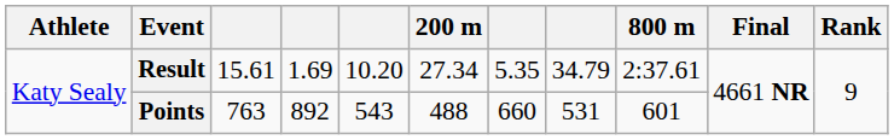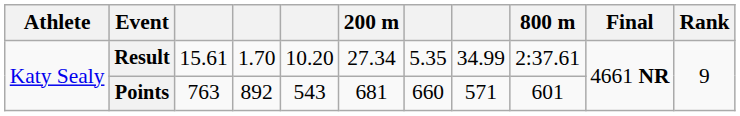 <table class="wikitable" style="font-size:90%">
 <tr>
 <th>Athlete</th>
 <th>Event</th>
 <th></th>
 <th></th>
 <th></th>
 <th>200 m</th>
 <th></th>
 <th></th>
 <th>800 m</th>
 <th>Final</th>
 <th>Rank</th>
 </tr>
 <tr align=center>
 <td rowspan=2 align=left><a href='#'>Katy Sealy</a></td>
 <th style="font-size:95%">Result</th>
 <td>15.61</td>
-<td>1.69</td>
+<td>1.70</td>
 <td>10.20</td>
 <td>27.34</td>
 <td>5.35</td>
-<td>34.79</td>
+<td>34.99</td>
 <td>2:37.61</td>
 <td rowspan=2>4661 <strong>NR</strong></td>
 <td rowspan=2>9</td>
 </tr>
 <tr align=center>
 <th style="font-size:95%">Points</th>
 <td>763</td>
 <td>892</td>
 <td>543</td>
-<td>488</td>
+<td>681</td>
 <td>660</td>
-<td>531</td>
+<td>571</td>
 <td>601</td>
 </tr>
 </table>
